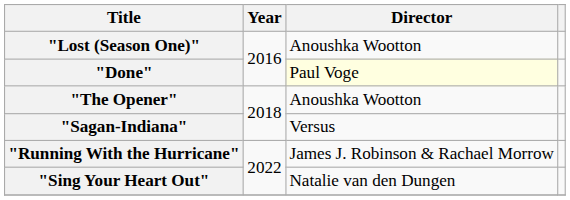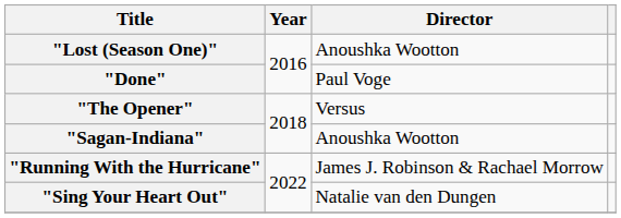 <table class="wikitable plainrowheaders">
 <tr>
 <th scope="col">Title</th>
 <th scope="col">Year</th>
 <th scope="col">Director</th>
 <th scope="col"></th>
 </tr>
 <tr>
 <th scope="row">"Lost (Season One)"</th>
 <td rowspan="2">2016</td>
 <td>Anoushka Wootton</td>
 <td align=center></td>
 </tr>
 <tr>
 <th scope="row">"Done"</th>
-<td style="background: lightyellow;">Paul Voge</td>
+<td>Paul Voge</td>
 <td align=center></td>
 </tr>
 <tr>
 <th scope="row">"The Opener"</th>
 <td rowspan="2">2018</td>
-<td>Anoushka Wootton</td>
+<td>Versus</td>
 <td align=center></td>
 </tr>
 <tr>
 <th scope="row">"Sagan-Indiana"</th>
-<td>Versus</td>
+<td>Anoushka Wootton</td>
 <td align=center></td>
 </tr>
 <tr>
 <th scope="row">"Running With the Hurricane"</th>
 <td rowspan="2">2022</td>
 <td>James J. Robinson & Rachael Morrow</td>
 <td align=center></td>
 </tr>
 <tr>
 <th scope="row">"Sing Your Heart Out"</th>
 <td>Natalie van den Dungen</td>
 <td align=center></td>
 </tr>
 <tr>
 </tr>
 </table>
